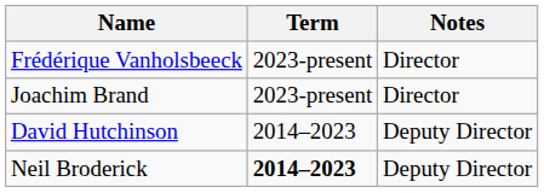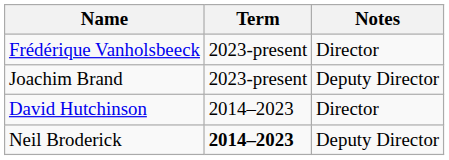 <table class="wikitable">
 <tr>
 <th>Name</th>
 <th>Term</th>
 <th>Notes</th>
 </tr>
 <tr>
 <td><a href='#'>Frédérique Vanholsbeeck</a></td>
 <td>2023-present</td>
 <td>Director</td>
 </tr>
 <tr>
 <td>Joachim Brand</td>
 <td>2023-present</td>
-<td>Director</td>
+<td>Deputy Director</td>
 </tr>
 <tr>
 <td><a href='#'>David Hutchinson</a></td>
 <td>2014–2023</td>
-<td>Deputy Director</td>
+<td>Director</td>
 </tr>
 <tr>
 <td>Neil Broderick</td>
 <td><strong>2014–2023</strong></td>
 <td>Deputy Director</td>
 </tr>
 </table>
